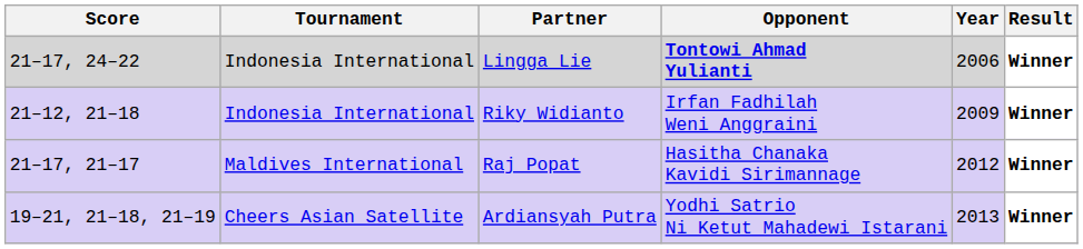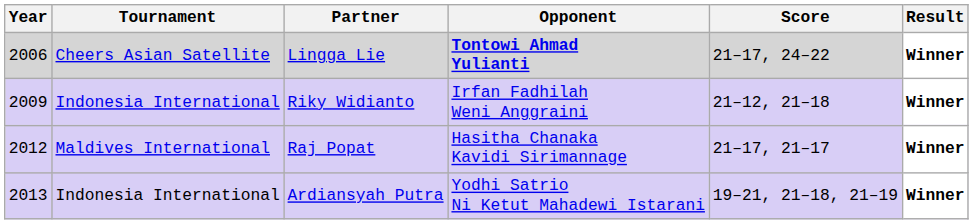 <table class="sortable wikitable" style="font-size: 90%;">
 <tr>
-<th>Score</th>
+<th>Year</th>
 <th>Tournament</th>
 <th>Partner</th>
 <th>Opponent</th>
-<th>Year</th>
+<th>Score</th>
 <th>Result</th>
 </tr>
 <tr style="background:#D5D5D5">
-<td align="left">21–17, 24–22</td>
-<td align="left">Indonesia International</td>
+<td align="center">2006</td>
+<td align="left"><a href='#'>Cheers Asian Satellite</a></td>
 <td align="left"> <a href='#'>Lingga Lie</a></td>
 <td align="left"><strong> <a href='#'>Tontowi Ahmad</a> <br>  <a href='#'>Yulianti</a></strong></td>
-<td align="center">2006</td>
+<td align="left">21–17, 24–22</td>
 <td style="text-align:left; background:white"> <strong>Winner</strong></td>
 </tr>
 <tr style="background:#D8CEF6">
-<td align="left">21–12, 21–18</td>
+<td align="center">2009</td>
 <td align="left"><a href='#'>Indonesia International</a></td>
 <td align="left"> <a href='#'>Riky Widianto</a></td>
 <td align="left"> <a href='#'>Irfan Fadhilah</a> <br>  <a href='#'>Weni Anggraini</a></td>
-<td align="center">2009</td>
+<td align="left">21–12, 21–18</td>
 <td style="text-align:left; background:white"> <strong>Winner</strong></td>
 </tr>
 <tr style="background:#D8CEF6">
-<td align="left">21–17, 21–17</td>
+<td align="center">2012</td>
 <td align="left"><a href='#'>Maldives International</a></td>
 <td align="left"> <a href='#'>Raj Popat</a></td>
 <td align="left"> <a href='#'>Hasitha Chanaka</a> <br>  <a href='#'>Kavidi Sirimannage</a></td>
-<td align="center">2012</td>
+<td align="left">21–17, 21–17</td>
 <td style="text-align:left; background:white"> <strong>Winner</strong></td>
 </tr>
 <tr style="background:#D8CEF6">
-<td align="left">19–21, 21–18, 21–19</td>
-<td align="left"><a href='#'>Cheers Asian Satellite</a></td>
+<td align="center">2013</td>
+<td align="left">Indonesia International</td>
 <td align="left"> <a href='#'>Ardiansyah Putra</a></td>
 <td align="left"> <a href='#'>Yodhi Satrio</a> <br>  <a href='#'>Ni Ketut Mahadewi Istarani</a></td>
-<td align="center">2013</td>
+<td align="left">19–21, 21–18, 21–19</td>
 <td style="text-align:left; background:white"> <strong>Winner</strong></td>
 </tr>
 </table>
